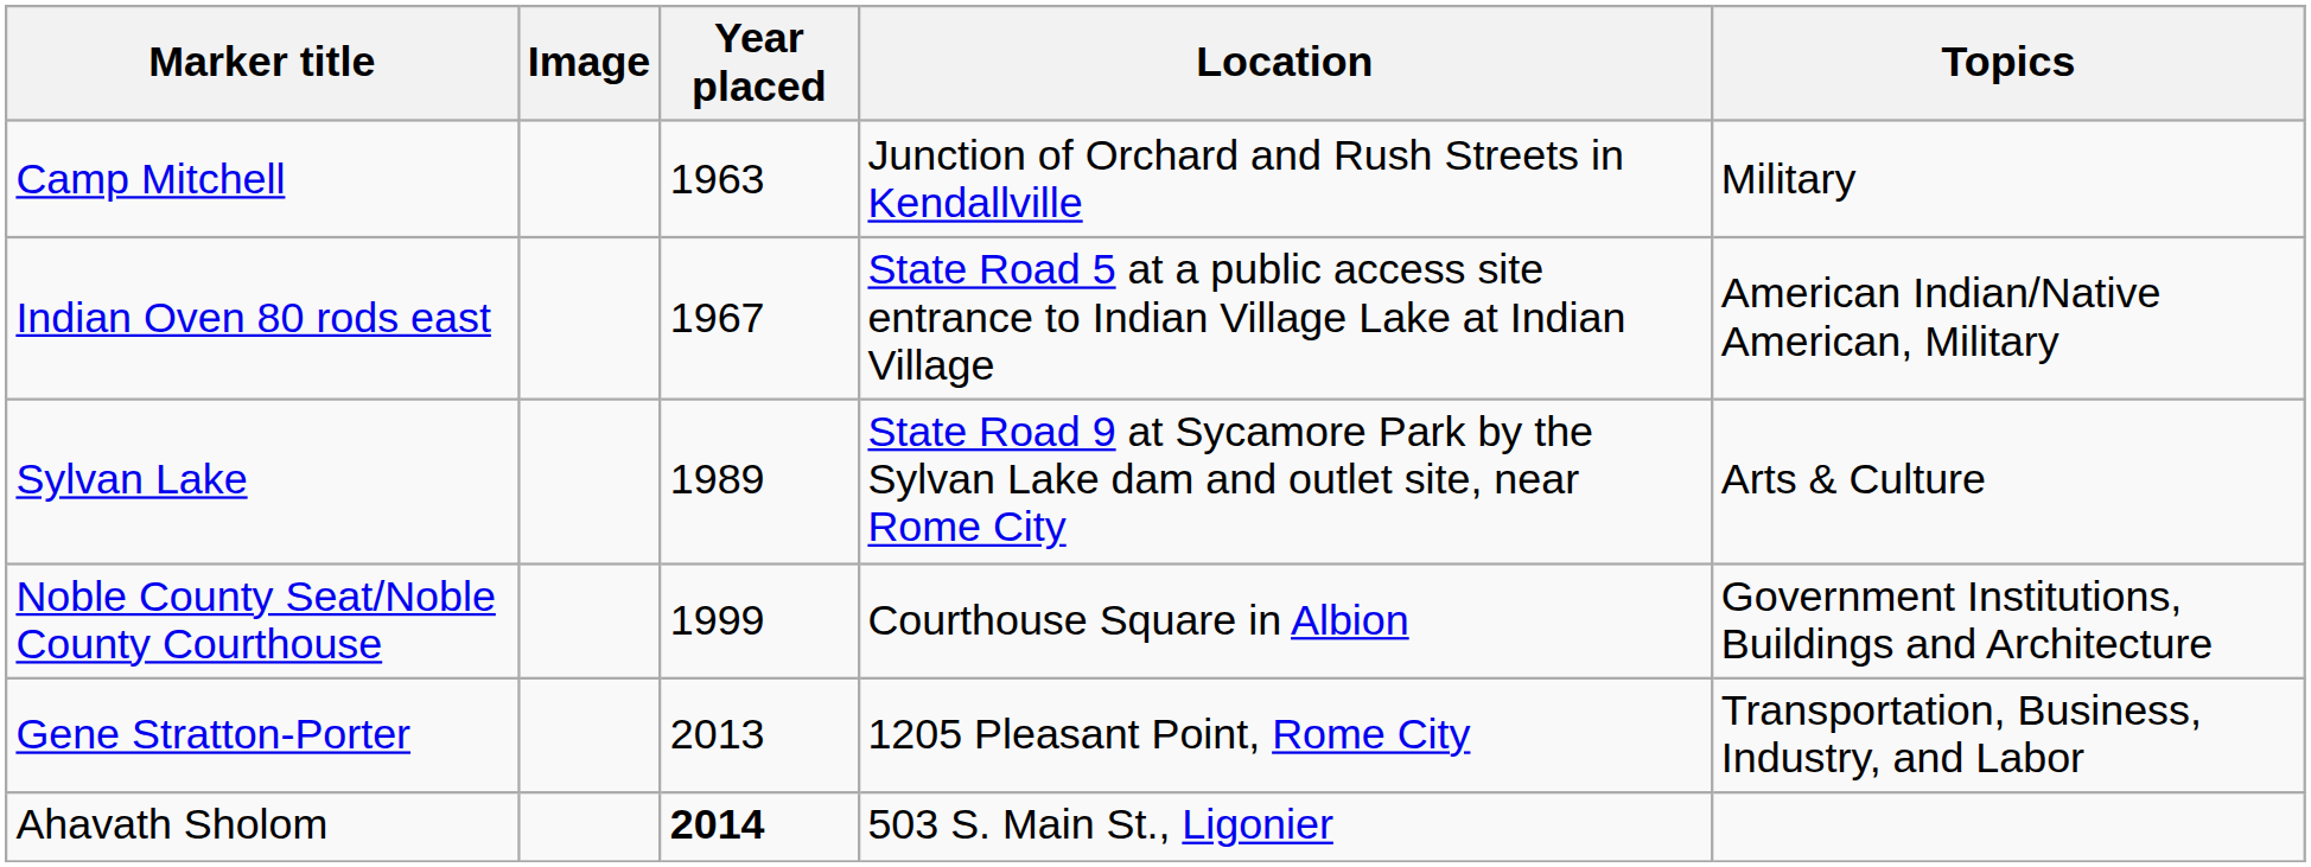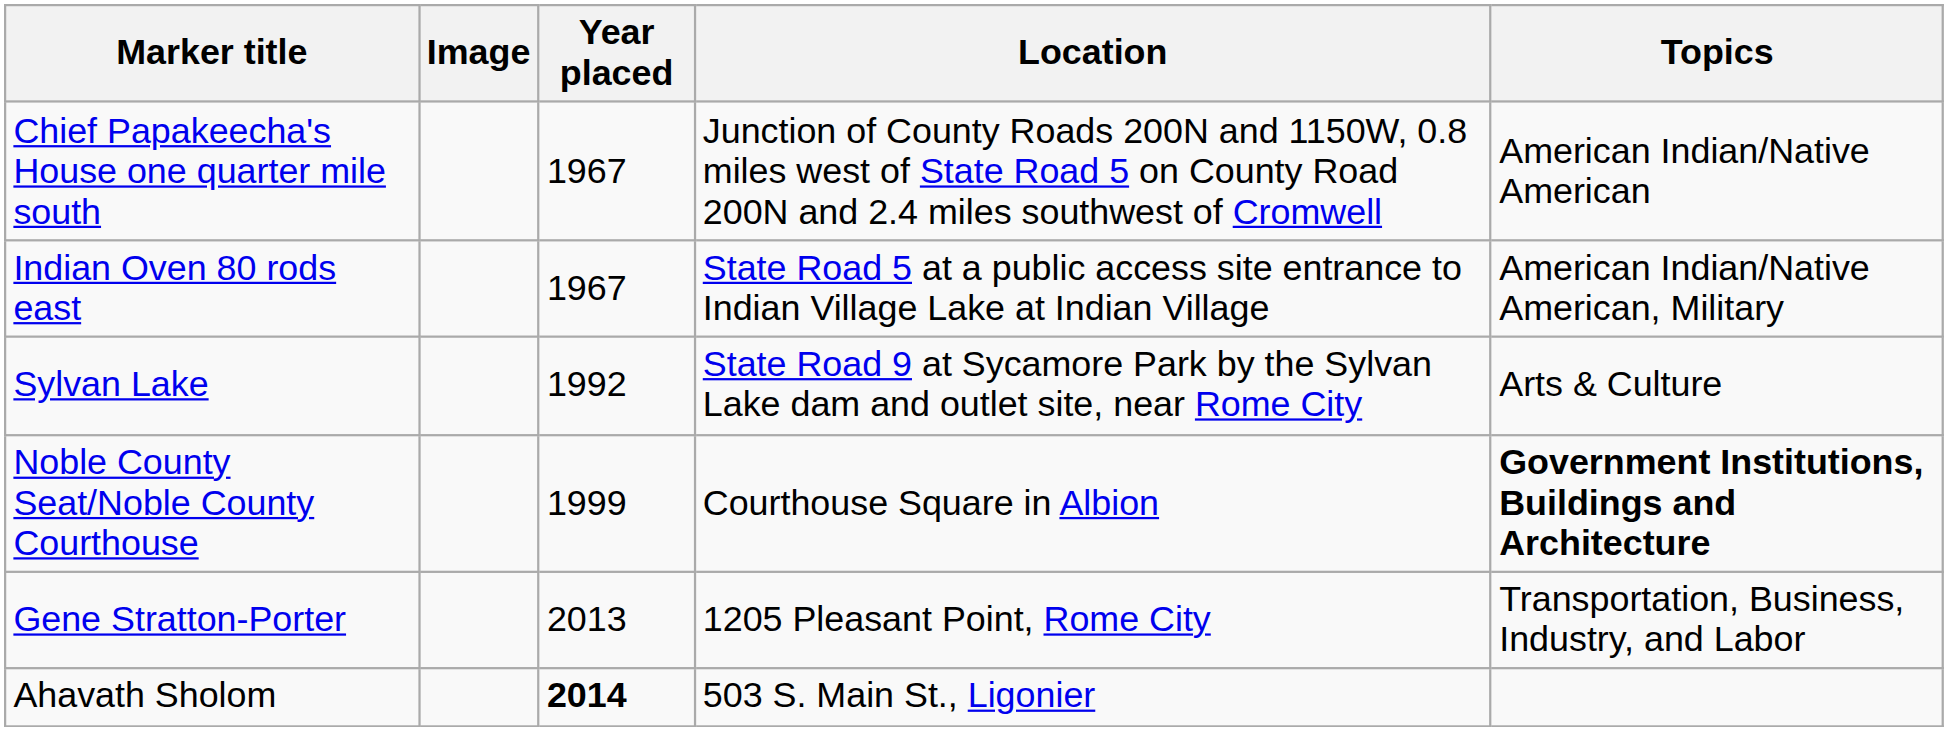 <table class="wikitable sortable" style="width:98%">
 <tr>
 <th>Marker title</th>
 <th class="unsortable">Image</th>
 <th>Year placed</th>
 <th>Location</th>
 <th>Topics</th>
 </tr>
-<tr>
-<td><a href='#'>Camp Mitchell</a></td>
+<tr ->
+<td><a href='#'>Chief Papakeecha's House one quarter mile south</a></td>
 <td></td>
-<td>1963</td>
-<td>Junction of Orchard and Rush Streets in <a href='#'>Kendallville</a><br><small></small></td>
-<td>Military</td>
+<td>1967</td>
+<td>Junction of County Roads 200N and 1150W, 0.8 miles west of <a href='#'>State Road 5</a> on County Road 200N and 2.4 miles southwest of <a href='#'>Cromwell</a><br><small></small></td>
+<td>American Indian/Native American</td>
 </tr>
 <tr ->
 <td><a href='#'>Indian Oven 80 rods east</a></td>
 <td></td>
 <td>1967</td>
 <td><a href='#'>State Road 5</a> at a public access site entrance to Indian Village Lake at Indian Village<br><small></small></td>
 <td>American Indian/Native American, Military</td>
 </tr>
 <tr ->
 <td><a href='#'>Sylvan Lake</a></td>
 <td></td>
-<td>1989</td>
+<td>1992</td>
 <td><a href='#'>State Road 9</a> at Sycamore Park by the Sylvan Lake dam and outlet site, near <a href='#'>Rome City</a><br><small></small></td>
 <td>Arts & Culture</td>
 </tr>
 <tr ->
 <td><a href='#'>Noble County Seat/Noble County Courthouse</a></td>
 <td></td>
 <td>1999</td>
 <td>Courthouse Square in <a href='#'>Albion</a><br><small></small></td>
-<td>Government Institutions, Buildings and Architecture</td>
+<td><strong>Government Institutions, Buildings and Architecture</strong></td>
 </tr>
 <tr>
 <td><a href='#'>Gene Stratton-Porter</a></td>
 <td></td>
 <td>2013</td>
 <td>1205 Pleasant Point, <a href='#'>Rome City</a></td>
 <td>Transportation, Business, Industry, and Labor</td>
 </tr>
 <tr>
 <td>Ahavath Sholom</td>
 <td></td>
 <td><strong>2014</strong></td>
 <td>503 S. Main St., <a href='#'>Ligonier</a></td>
 <td></td>
 </tr>
 </table>
